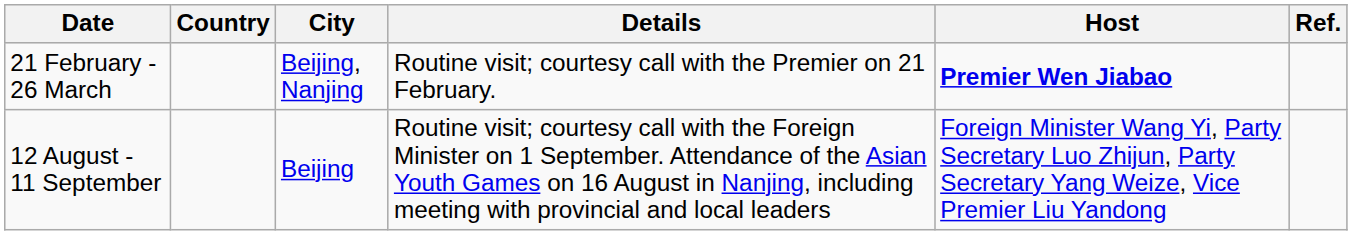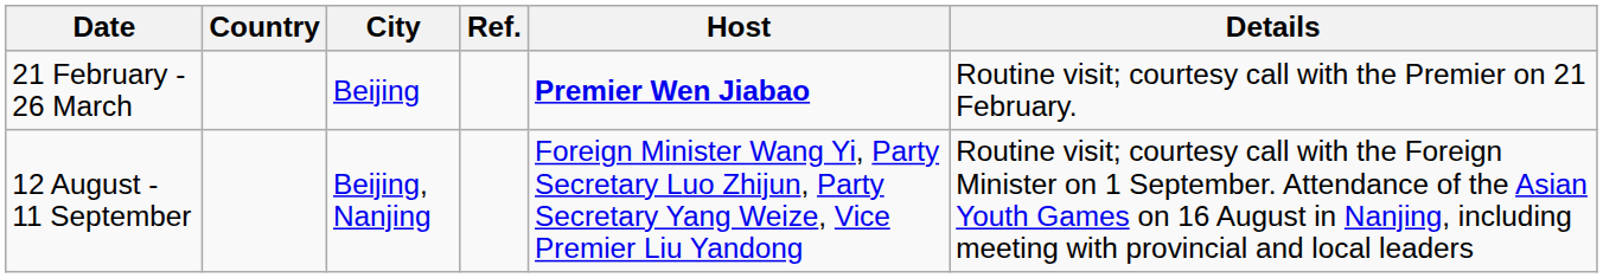 <table class="wikitable sortable" border="1" style="margin: 1em auto 1em auto">
 <tr>
 <th>Date</th>
 <th>Country</th>
 <th>City</th>
+<th>Ref.</th>
+<th>Host</th>
 <th>Details</th>
-<th>Host</th>
-<th>Ref.</th>
 </tr>
 <tr>
 <td>21 February - 26 March</td>
 <td></td>
-<td><a href='#'>Beijing</a>, <a href='#'>Nanjing</a></td>
+<td><a href='#'>Beijing</a></td>
+<td></td>
+<td><strong><a href='#'>Premier Wen Jiabao</a></strong></td>
 <td>Routine visit; courtesy call with the Premier on 21 February.</td>
-<td><strong><a href='#'>Premier Wen Jiabao</a></strong></td>
-<td></td>
 </tr>
 <tr>
 <td>12 August - 11 September</td>
 <td></td>
-<td><a href='#'>Beijing</a></td>
+<td><a href='#'>Beijing</a>, <a href='#'>Nanjing</a></td>
+<td></td>
+<td><a href='#'>Foreign Minister Wang Yi</a>, <a href='#'>Party Secretary Luo Zhijun</a>, <a href='#'>Party Secretary Yang Weize</a>, <a href='#'>Vice Premier Liu Yandong</a></td>
 <td>Routine visit; courtesy call with the Foreign Minister on 1 September. Attendance of the <a href='#'>Asian Youth Games</a> on 16 August in <a href='#'>Nanjing</a>, including meeting with provincial and local leaders</td>
-<td><a href='#'>Foreign Minister Wang Yi</a>, <a href='#'>Party Secretary Luo Zhijun</a>, <a href='#'>Party Secretary Yang Weize</a>, <a href='#'>Vice Premier Liu Yandong</a></td>
-<td></td>
 </tr>
 </table>
